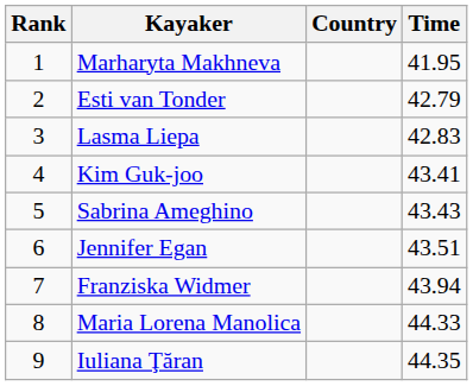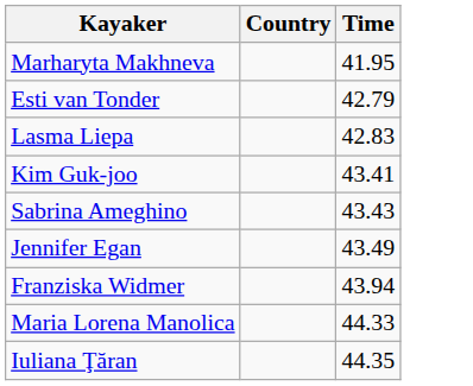 <table class="wikitable" style="text-align:center">
 <tr>
-<th>Rank</th>
 <th>Kayaker</th>
 <th>Country</th>
 <th>Time</th>
 </tr>
 <tr>
-<td>1</td>
 <td align="left"><a href='#'>Marharyta Makhneva</a></td>
 <td align="left"></td>
 <td>41.95</td>
 </tr>
 <tr>
-<td>2</td>
 <td align="left"><a href='#'>Esti van Tonder</a></td>
 <td align="left"></td>
 <td>42.79</td>
 </tr>
 <tr>
-<td>3</td>
 <td align="left"><a href='#'>Lasma Liepa</a></td>
 <td align="left"></td>
 <td>42.83</td>
 </tr>
 <tr>
-<td>4</td>
 <td align="left"><a href='#'>Kim Guk-joo</a></td>
 <td align="left"></td>
 <td>43.41</td>
 </tr>
 <tr>
-<td>5</td>
 <td align="left"><a href='#'>Sabrina Ameghino</a></td>
 <td align="left"></td>
 <td>43.43</td>
 </tr>
 <tr>
-<td>6</td>
 <td align="left"><a href='#'>Jennifer Egan</a></td>
 <td align="left"></td>
-<td>43.51</td>
+<td>43.49</td>
 </tr>
 <tr>
-<td>7</td>
 <td align="left"><a href='#'>Franziska Widmer</a></td>
 <td align="left"></td>
 <td>43.94</td>
 </tr>
 <tr>
-<td>8</td>
 <td align="left"><a href='#'>Maria Lorena Manolica</a></td>
 <td align="left"></td>
 <td>44.33</td>
 </tr>
 <tr>
-<td>9</td>
 <td align="left"><a href='#'>Iuliana Ţăran</a></td>
 <td align="left"></td>
 <td>44.35</td>
 </tr>
 </table>
